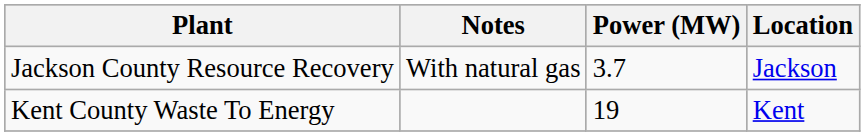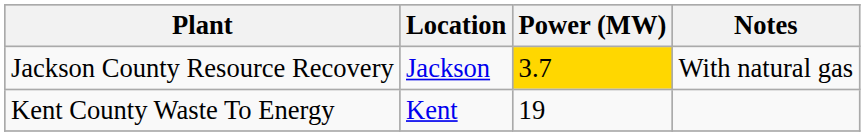 <table class="wikitable sortable">
 <tr>
 <th>Plant</th>
+<th>Location</th>
+<th>Power (MW)</th>
 <th>Notes</th>
-<th>Power (MW)</th>
-<th>Location</th>
 </tr>
 <tr>
 <td>Jackson County Resource Recovery</td>
+<td><a href='#'>Jackson</a></td>
+<td style="background: gold;">3.7</td>
 <td>With natural gas</td>
-<td>3.7</td>
-<td><a href='#'>Jackson</a></td>
 </tr>
 <tr>
 <td>Kent County Waste To Energy</td>
+<td><a href='#'>Kent</a></td>
+<td>19</td>
 <td></td>
-<td>19</td>
-<td><a href='#'>Kent</a></td>
 </tr>
 </table>
